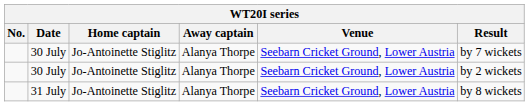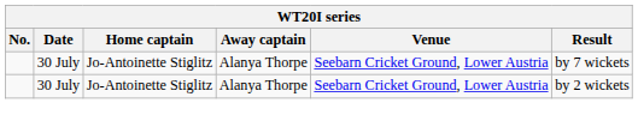 <table class="wikitable">
 <tr>
 <th colspan="6">WT20I series</th>
 </tr>
 <tr>
 <th>No.</th>
 <th>Date</th>
 <th>Home captain</th>
 <th>Away captain</th>
 <th>Venue</th>
 <th>Result</th>
 </tr>
 <tr>
 <td></td>
 <td>30 July</td>
 <td>Jo-Antoinette Stiglitz</td>
 <td>Alanya Thorpe</td>
 <td><a href='#'>Seebarn Cricket Ground</a>, <a href='#'>Lower Austria</a></td>
 <td> by 7 wickets</td>
 </tr>
 <tr>
 <td></td>
 <td>30 July</td>
 <td>Jo-Antoinette Stiglitz</td>
 <td>Alanya Thorpe</td>
 <td><a href='#'>Seebarn Cricket Ground</a>, <a href='#'>Lower Austria</a></td>
 <td> by 2 wickets</td>
 </tr>
-<tr>
-<td></td>
-<td>31 July</td>
-<td>Jo-Antoinette Stiglitz</td>
-<td>Alanya Thorpe</td>
-<td><a href='#'>Seebarn Cricket Ground</a>, <a href='#'>Lower Austria</a></td>
-<td> by 8 wickets</td>
-</tr>
 </table>
